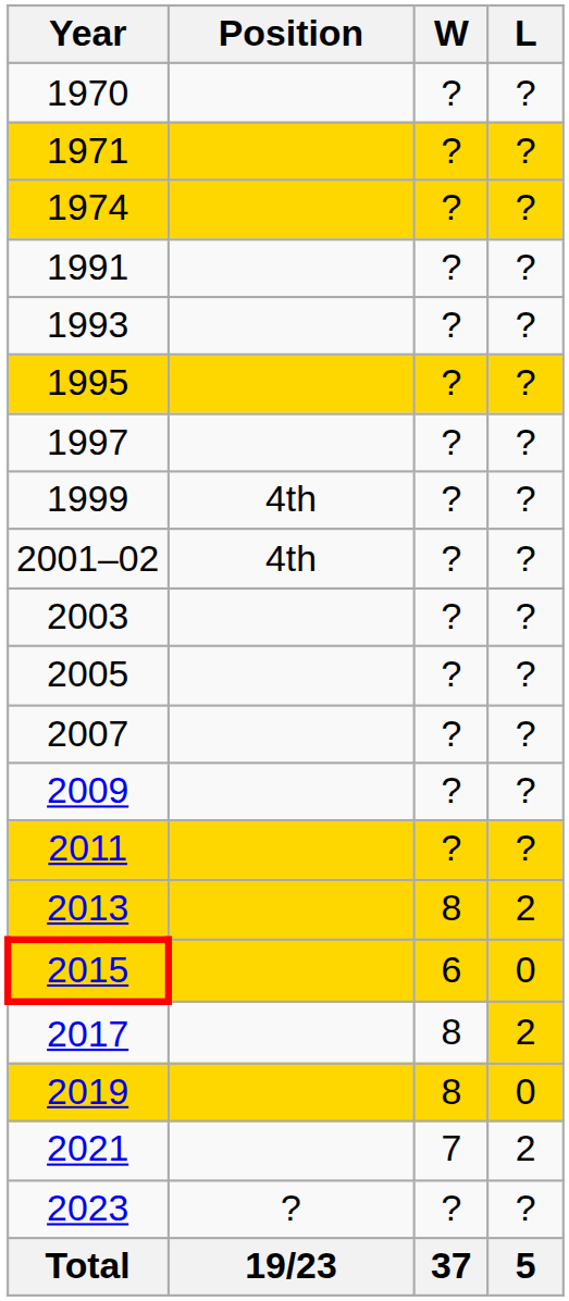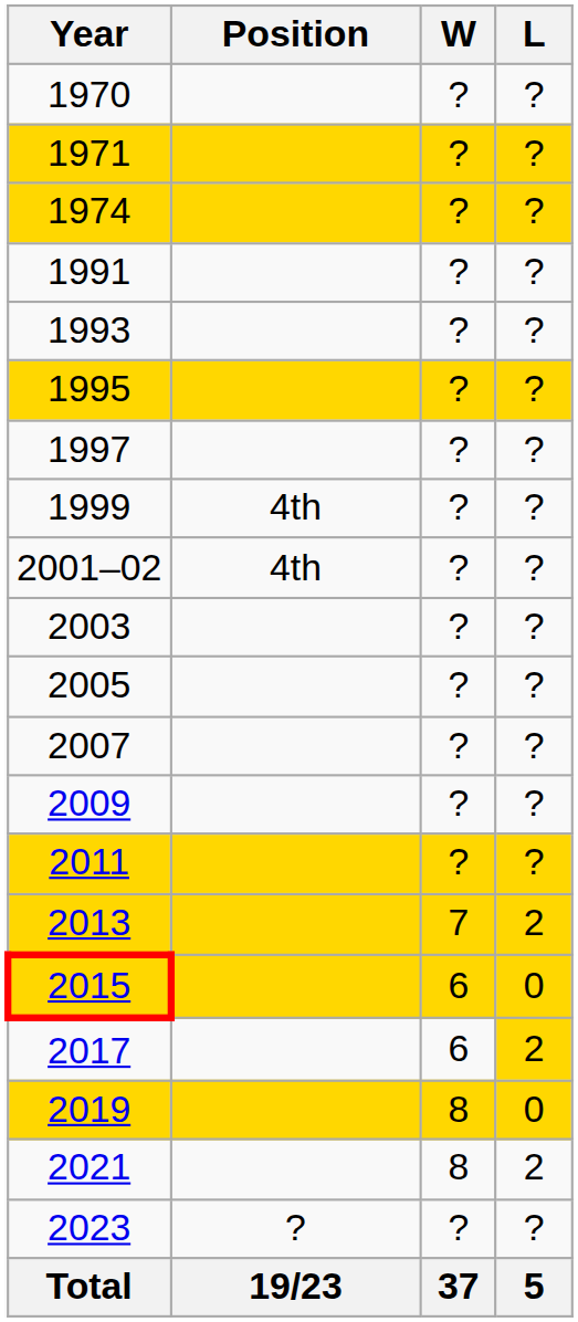 <table class="wikitable" style="text-align: center;">
 <tr>
 <th>Year</th>
 <th width="100">Position</th>
 <th width="25">W</th>
 <th width="25">L</th>
 </tr>
 <tr>
 <td> 1970</td>
 <td></td>
 <td>?</td>
 <td>?</td>
 </tr>
 <tr bgcolor=gold>
 <td> 1971</td>
 <td></td>
 <td>?</td>
 <td>?</td>
 </tr>
 <tr bgcolor=gold>
 <td> 1974</td>
 <td></td>
 <td>?</td>
 <td>?</td>
 </tr>
 <tr>
 <td> 1991</td>
 <td></td>
 <td>?</td>
 <td>?</td>
 </tr>
 <tr>
 <td> 1993</td>
 <td></td>
 <td>?</td>
 <td>?</td>
 </tr>
 <tr bgcolor=gold>
 <td> 1995</td>
 <td></td>
 <td>?</td>
 <td>?</td>
 </tr>
 <tr>
 <td> 1997</td>
 <td></td>
 <td>?</td>
 <td>?</td>
 </tr>
 <tr>
 <td> 1999</td>
 <td>4th</td>
 <td>?</td>
 <td>?</td>
 </tr>
 <tr>
 <td> 2001–02</td>
 <td>4th</td>
 <td>?</td>
 <td>?</td>
 </tr>
 <tr>
 <td> 2003</td>
 <td></td>
 <td>?</td>
 <td>?</td>
 </tr>
 <tr>
 <td> 2005</td>
 <td></td>
 <td>?</td>
 <td>?</td>
 </tr>
 <tr>
 <td> 2007</td>
 <td></td>
 <td>?</td>
 <td>?</td>
 </tr>
 <tr>
 <td> <a href='#'>2009</a></td>
 <td></td>
 <td>?</td>
 <td>?</td>
 </tr>
 <tr bgcolor=gold>
 <td> <a href='#'>2011</a></td>
 <td></td>
 <td>?</td>
 <td>?</td>
 </tr>
 <tr bgcolor=gold>
 <td> <a href='#'>2013</a></td>
 <td></td>
-<td>8</td>
+<td>7</td>
 <td>2</td>
 </tr>
 <tr bgcolor=gold>
 <td style="border: 3px solid red"> <a href='#'>2015</a></td>
 <td></td>
 <td>6</td>
 <td>0</td>
 </tr>
 <tr>
 <td> <a href='#'>2017</a></td>
 <td></td>
-<td>8</td>
+<td>6</td>
 <td style="background: gold;">2</td>
 </tr>
 <tr bgcolor=gold>
 <td> <a href='#'>2019</a></td>
 <td></td>
 <td>8</td>
 <td>0</td>
 </tr>
 <tr>
 <td> <a href='#'>2021</a></td>
 <td></td>
-<td>7</td>
+<td>8</td>
 <td>2</td>
 </tr>
 <tr>
 <td> <a href='#'>2023</a></td>
 <td>?</td>
 <td>?</td>
 <td>?</td>
 </tr>
 <tr>
 <th>Total</th>
 <th>19/23</th>
 <th>37</th>
 <th>5</th>
 </tr>
 </table>
